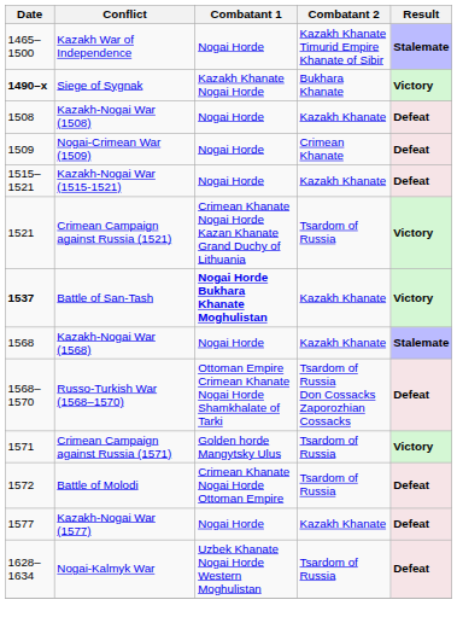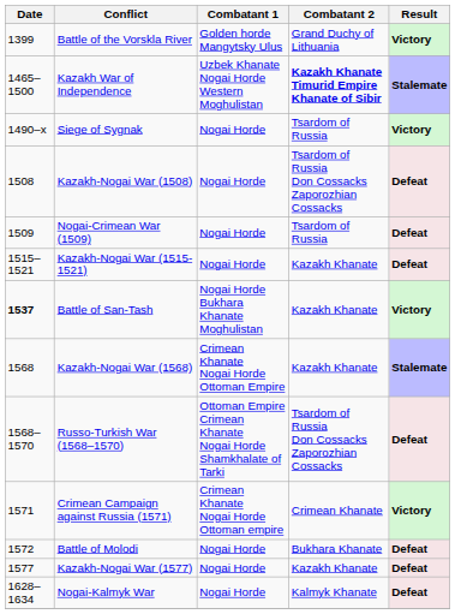 <table class="wikitable">
 <tr>
 <th scope=col>Date</th>
 <th scope=col>Conflict</th>
 <th scope=col>Combatant 1</th>
 <th scope=col>Combatant 2</th>
 <th scope=col>Result</th>
 </tr>
 <tr>
+<td>1399</td>
+<td><a href='#'>Battle of the Vorskla River</a></td>
+<td><a href='#'>Golden horde </a><br> <a href='#'>Mangytsky Ulus</a></td>
+<td><a href='#'>Grand Duchy of Lithuania</a></td>
+<td style="background:#D4F7D4"><strong>Victory</strong></td>
+</tr>
+<tr>
 <td>1465–1500</td>
 <td><a href='#'>Kazakh War of Independence</a></td>
-<td> <a href='#'>Nogai Horde</a></td>
-<td><a href='#'>Kazakh Khanate</a><br> <a href='#'>Timurid Empire</a><br><a href='#'>Khanate of Sibir</a></td>
+<td><a href='#'>Uzbek Khanate</a><br> <a href='#'>Nogai Horde</a><br> <a href='#'>Western Moghulistan</a></td>
+<td><strong><a href='#'>Kazakh Khanate</a><br> <a href='#'>Timurid Empire</a><br><a href='#'>Khanate of Sibir</a></strong></td>
 <td style="background:#BBF"><strong>Stalemate</strong></td>
 </tr>
 <tr>
-<td><strong>1490–x</strong></td>
+<td>1490–x</td>
 <td><a href='#'>Siege of Sygnak</a></td>
-<td><a href='#'>Kazakh Khanate</a><br> <a href='#'>Nogai Horde</a></td>
-<td><a href='#'>Bukhara Khanate</a></td>
+<td> <a href='#'>Nogai Horde </a></td>
+<td> <a href='#'>Tsardom of Russia</a></td>
 <td style="background:#D4F7D4"><strong>Victory</strong></td>
 </tr>
 <tr>
 <td>1508</td>
 <td><a href='#'>Kazakh-Nogai War (1508)</a></td>
 <td> <a href='#'>Nogai Horde </a></td>
-<td><a href='#'>Kazakh Khanate</a></td>
+<td> <a href='#'>Tsardom of Russia</a><br> <a href='#'>Don Cossacks</a><br> <a href='#'>Zaporozhian Cossacks</a></td>
 <td style="background:#F6E4E7"><strong>Defeat</strong></td>
 </tr>
 <tr>
 <td>1509</td>
 <td><a href='#'>Nogai-Crimean War (1509)</a></td>
 <td> <a href='#'>Nogai Horde</a></td>
-<td> <a href='#'>Crimean Khanate</a></td>
+<td> <a href='#'>Tsardom of Russia</a></td>
 <td style="background:#F6E4E7"><strong>Defeat</strong></td>
 </tr>
 <tr>
 <td>1515–1521</td>
 <td><a href='#'>Kazakh-Nogai War (1515-1521)</a></td>
 <td> <a href='#'>Nogai Horde </a></td>
 <td><a href='#'>Kazakh Khanate</a></td>
 <td style="background:#F6E4E7"><strong>Defeat</strong></td>
 </tr>
 <tr>
-<td>1521</td>
-<td><a href='#'>Crimean Campaign against Russia (1521)</a></td>
-<td><a href='#'>Crimean Khanate</a><br> <a href='#'>Nogai Horde</a><br><a href='#'>Kazan Khanate</a><br><a href='#'>Grand Duchy of Lithuania</a></td>
-<td> <a href='#'>Tsardom of Russia</a></td>
-<td style="background:#D4F7D4"><strong>Victory</strong></td>
-</tr>
-<tr>
 <td><strong>1537</strong></td>
 <td><a href='#'>Battle of San-Tash</a></td>
-<td><strong> <a href='#'>Nogai Horde</a><br><a href='#'>Bukhara Khanate</a> <br><a href='#'>Moghulistan</a></strong></td>
+<td> <a href='#'>Nogai Horde</a><br><a href='#'>Bukhara Khanate</a> <br><a href='#'>Moghulistan</a></td>
 <td><a href='#'>Kazakh Khanate</a></td>
 <td style="background:#D4F7D4"><strong>Victory</strong></td>
 </tr>
 <tr>
 <td>1568</td>
 <td><a href='#'>Kazakh-Nogai War (1568)</a></td>
-<td> <a href='#'>Nogai Horde </a></td>
+<td><a href='#'>Crimean Khanate</a><br> <a href='#'>Nogai Horde</a><br> <a href='#'>Ottoman Empire</a></td>
 <td><a href='#'>Kazakh Khanate</a></td>
 <td style="background:#BBF"><strong>Stalemate</strong></td>
 </tr>
 <tr>
 <td>1568–1570</td>
 <td><a href='#'>Russo-Turkish War (1568–1570)</a></td>
 <td> <a href='#'>Ottoman Empire</a><br>  <a href='#'>Crimean Khanate</a><br>  <a href='#'>Nogai Horde</a><br> <a href='#'>Shamkhalate of Tarki</a></td>
 <td> <a href='#'>Tsardom of Russia</a><br> <a href='#'>Don Cossacks</a><br> <a href='#'>Zaporozhian Cossacks</a></td>
 <td style="background:#F6E4E7"><strong>Defeat</strong></td>
 </tr>
 <tr>
 <td>1571</td>
 <td><a href='#'>Crimean Campaign against Russia (1571)</a></td>
-<td><a href='#'>Golden horde </a><br> <a href='#'>Mangytsky Ulus</a></td>
-<td> <a href='#'>Tsardom of Russia</a></td>
+<td><a href='#'>Crimean Khanate</a><br><a href='#'>Nogai Horde</a><br> <a href='#'>Ottoman empire</a></td>
+<td> <a href='#'>Crimean Khanate</a></td>
 <td style="background:#D4F7D4"><strong>Victory</strong></td>
 </tr>
 <tr>
 <td>1572</td>
 <td><a href='#'>Battle of Molodi</a></td>
-<td><a href='#'>Crimean Khanate</a><br> <a href='#'>Nogai Horde</a><br> <a href='#'>Ottoman Empire</a></td>
-<td> <a href='#'>Tsardom of Russia</a></td>
+<td> <a href='#'>Nogai Horde </a></td>
+<td><a href='#'>Bukhara Khanate</a></td>
 <td style="background:#F6E4E7"><strong>Defeat</strong></td>
 </tr>
 <tr>
 <td>1577</td>
 <td><a href='#'>Kazakh-Nogai War (1577)</a></td>
 <td> <a href='#'>Nogai Horde </a></td>
 <td><a href='#'>Kazakh Khanate</a></td>
 <td style="background:#F6E4E7"><strong>Defeat</strong></td>
 </tr>
 <tr>
 <td>1628–1634</td>
 <td><a href='#'>Nogai-Kalmyk War</a></td>
-<td><a href='#'>Uzbek Khanate</a><br> <a href='#'>Nogai Horde</a><br> <a href='#'>Western Moghulistan</a></td>
-<td> <a href='#'>Tsardom of Russia</a></td>
+<td> <a href='#'>Nogai Horde</a></td>
+<td><a href='#'>Kalmyk Khanate</a></td>
 <td style="background:#F6E4E7"><strong>Defeat</strong></td>
 </tr>
 <tr>
 </tr>
 </table>
